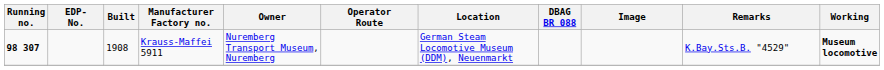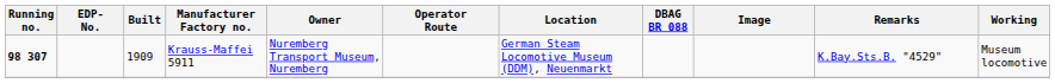 <table class="wikitable" style="width="100%"; border:solid 1px #AAAAAA; background:#e3e3e3;">
 <tr>
 <th width="5%">Running<br>no.</th>
 <th width="7%">EDP-<br>No.</th>
 <th width="4%">Built</th>
 <th width="10%">Manufacturer<br>Factory no.</th>
 <th width="12%">Owner</th>
 <th width="12%">Operator<br>Route</th>
 <th width="15%">Location</th>
 <th width="5%">DBAG<br><a href='#'>BR 088</a></th>
 <th width="13%">Image</th>
 <th width="20%">Remarks</th>
 <th width="8%">Working</th>
 </tr>
 <tr>
 <td><strong>98 307</strong></td>
 <td></td>
-<td>1908</td>
+<td>1909</td>
 <td><a href='#'>Krauss-Maffei</a><br>5911</td>
 <td><a href='#'>Nuremberg Transport Museum</a>, <a href='#'>Nuremberg</a></td>
 <td></td>
 <td><a href='#'>German Steam Locomotive Museum (DDM)</a>, <a href='#'>Neuenmarkt</a></td>
 <td></td>
 <td></td>
 <td><a href='#'>K.Bay.Sts.B.</a> "4529"</td>
-<td><strong>Museum locomotive</strong></td>
+<td>Museum locomotive</td>
 </tr>
 <tr>
 </tr>
 </table>
